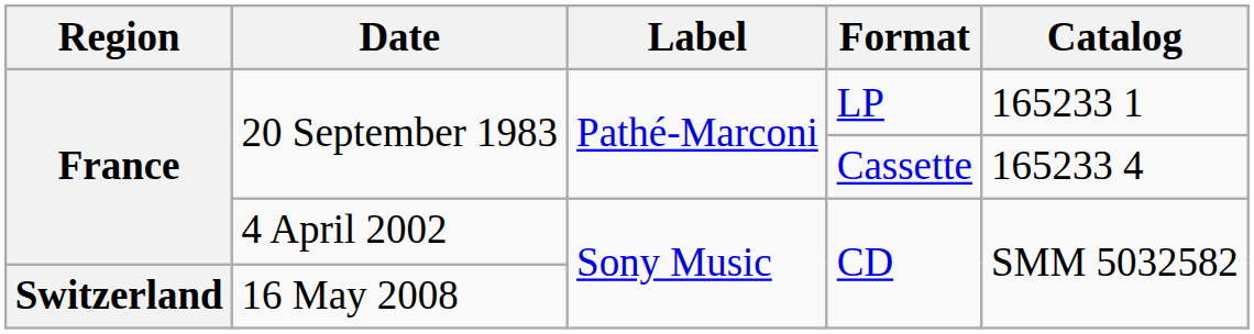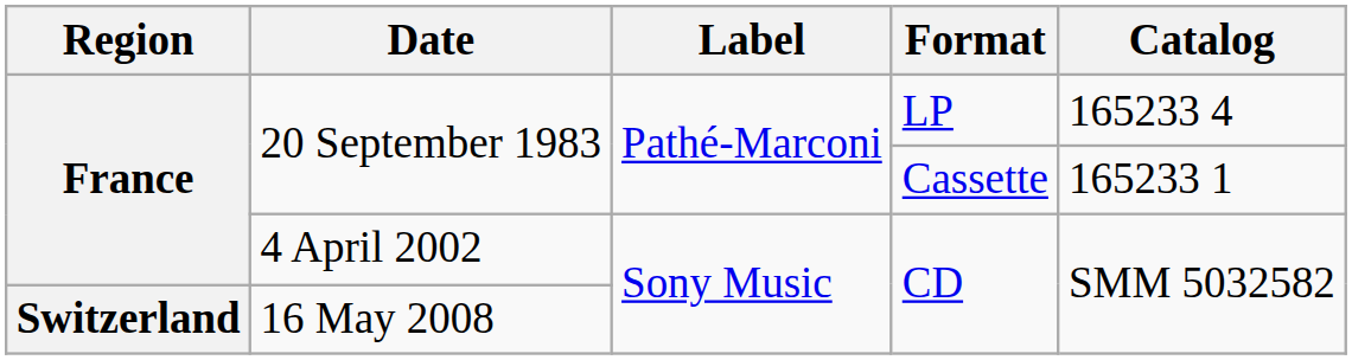 <table class="wikitable plainrowheaders">
 <tr>
 <th>Region</th>
 <th>Date</th>
 <th>Label</th>
 <th>Format</th>
 <th>Catalog</th>
 </tr>
 <tr>
 <th scope="row" rowspan="3">France</th>
 <td rowspan="2">20 September 1983</td>
 <td rowspan="2"><a href='#'>Pathé-Marconi</a></td>
 <td><a href='#'>LP</a></td>
-<td>165233 1</td>
+<td>165233 4</td>
 </tr>
 <tr>
 <td><a href='#'>Cassette</a></td>
-<td>165233 4</td>
+<td>165233 1</td>
 </tr>
 <tr>
 <td>4 April 2002</td>
 <td rowspan="2"><a href='#'>Sony Music</a></td>
 <td rowspan="2"><a href='#'>CD</a></td>
 <td rowspan="2">SMM 5032582</td>
 </tr>
 <tr>
 <th scope="row">Switzerland</th>
 <td>16 May 2008</td>
 </tr>
 </table>
